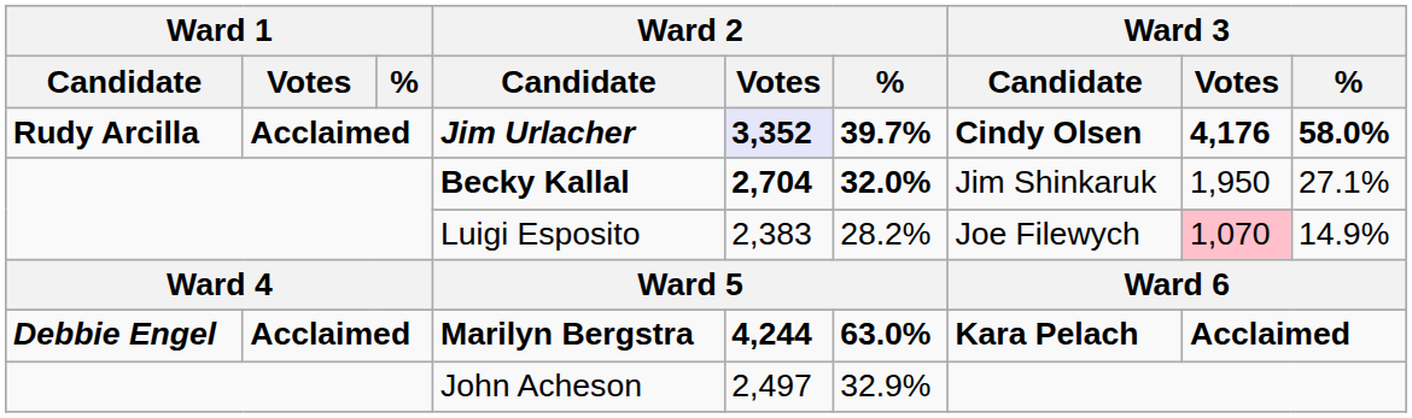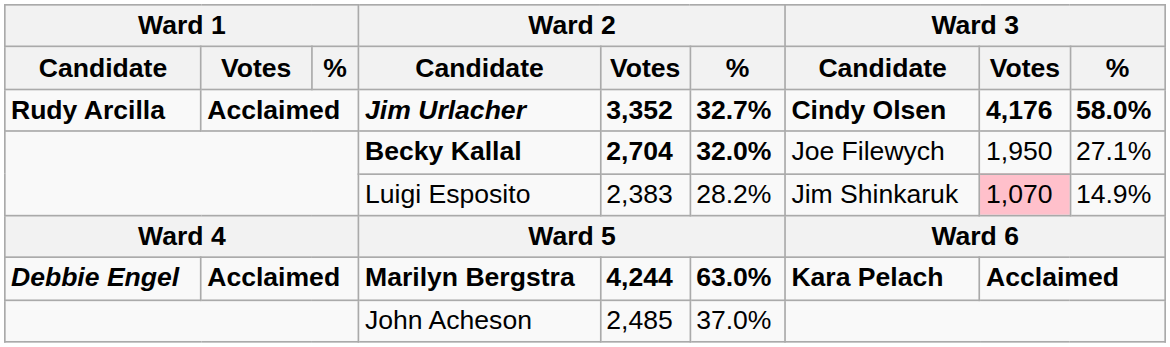 <table class="wikitable" style="width:700px">
 <tr>
 <th colspan=3>Ward 1</th>
 <th colspan=3>Ward 2</th>
 <th colspan=3>Ward 3</th>
 </tr>
 <tr>
 <th>Candidate</th>
 <th>Votes</th>
 <th>%</th>
 <th>Candidate</th>
 <th>Votes</th>
 <th>%</th>
 <th>Candidate</th>
 <th>Votes</th>
 <th>%</th>
 </tr>
 <tr>
 <td><strong>Rudy Arcilla</strong></td>
 <td colspan="2"><strong>Acclaimed</strong></td>
 <td><strong><em>Jim Urlacher</em></strong></td>
-<td style="background: lavender;"><strong>3,352</strong></td>
-<td><strong>39.7%</strong></td>
+<td><strong>3,352</strong></td>
+<td><strong>32.7%</strong></td>
 <td><strong>Cindy Olsen</strong></td>
 <td><strong>4,176</strong></td>
 <td><strong>58.0%</strong></td>
 </tr>
 <tr>
 <td rowspan=2 colspan=3></td>
 <td><strong>Becky Kallal</strong></td>
 <td><strong>2,704</strong></td>
 <td><strong>32.0%</strong></td>
-<td>Jim Shinkaruk</td>
+<td>Joe Filewych</td>
 <td>1,950</td>
 <td>27.1%</td>
 </tr>
 <tr>
 <td>Luigi Esposito</td>
 <td>2,383</td>
 <td>28.2%</td>
-<td>Joe Filewych</td>
+<td>Jim Shinkaruk</td>
 <td style="background: pink;">1,070</td>
 <td>14.9%</td>
 </tr>
 <tr>
 <th colspan=3>Ward 4</th>
 <th colspan=3>Ward 5</th>
 <th colspan=3>Ward 6</th>
 </tr>
 <tr>
 <td><strong><em>Debbie Engel</em></strong></td>
 <td colspan=2><strong>Acclaimed</strong></td>
 <td><strong>Marilyn Bergstra</strong></td>
 <td><strong>4,244</strong></td>
 <td><strong>63.0%</strong></td>
 <td><strong>Kara Pelach</strong></td>
 <td colspan=3><strong>Acclaimed</strong></td>
 </tr>
 <tr>
 <td colspan="3"></td>
 <td>John Acheson</td>
-<td>2,497</td>
-<td>32.9%</td>
+<td>2,485</td>
+<td>37.0%</td>
 <td colspan=3></td>
 </tr>
 </table>
